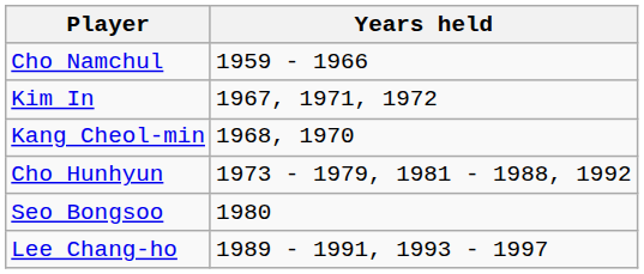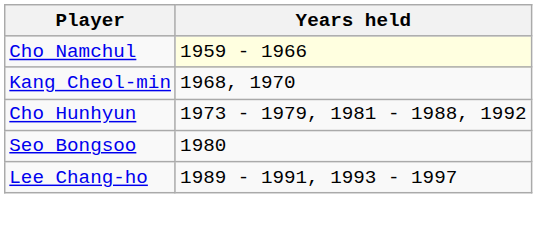 <table class="wikitable">
 <tr>
 <th>Player</th>
 <th>Years held</th>
 </tr>
 <tr>
 <td><a href='#'>Cho Namchul</a></td>
-<td>1959 - 1966</td>
-</tr>
-<tr>
-<td><a href='#'>Kim In</a></td>
-<td>1967, 1971, 1972</td>
+<td style="background: lightyellow;">1959 - 1966</td>
 </tr>
 <tr>
 <td><a href='#'>Kang Cheol-min</a></td>
 <td>1968, 1970</td>
 </tr>
 <tr>
 <td><a href='#'>Cho Hunhyun</a></td>
 <td>1973 - 1979, 1981 - 1988, 1992</td>
 </tr>
 <tr>
 <td><a href='#'>Seo Bongsoo</a></td>
 <td>1980</td>
 </tr>
 <tr>
 <td><a href='#'>Lee Chang-ho</a></td>
 <td>1989 - 1991, 1993 - 1997</td>
 </tr>
 </table>
